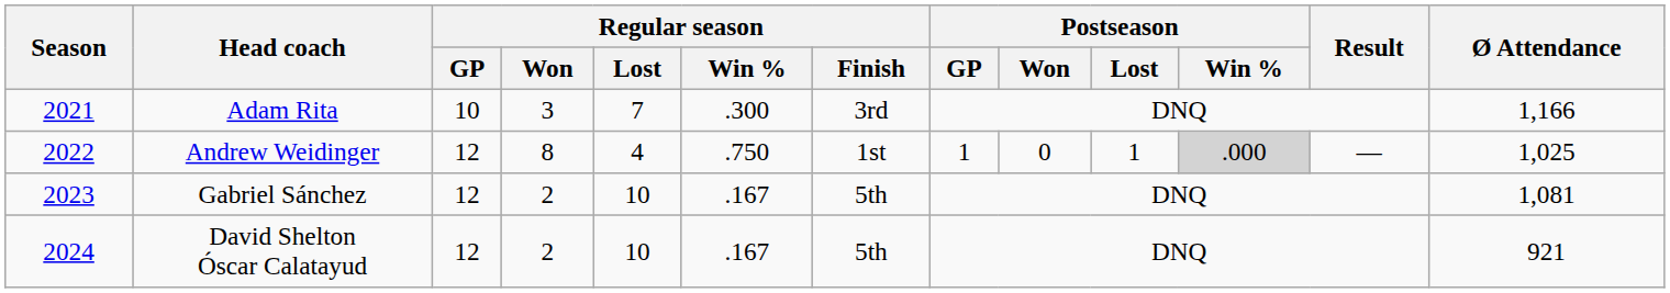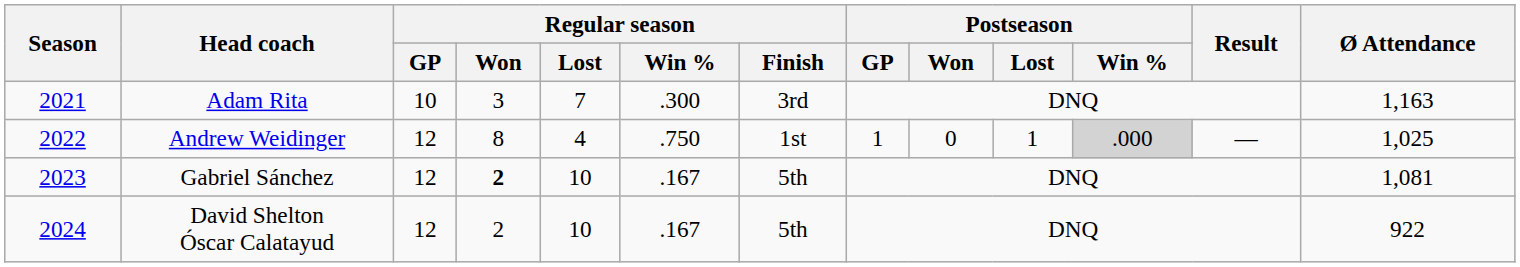 <table class="wikitable" style="font-size: 95%; text-align:center; width:65em">
 <tr>
 <th rowspan="2">Season</th>
 <th rowspan="2">Head coach</th>
 <th colspan="5">Regular season</th>
 <th colspan="4">Postseason</th>
 <th rowspan="2">Result</th>
 <th rowspan="2">Ø Attendance</th>
 </tr>
 <tr>
 <th>GP</th>
 <th>Won</th>
 <th>Lost</th>
 <th>Win %</th>
 <th>Finish</th>
 <th>GP</th>
 <th>Won</th>
 <th>Lost</th>
 <th>Win %</th>
 </tr>
 <tr>
 <td><a href='#'>2021</a></td>
 <td><a href='#'>Adam Rita</a></td>
 <td>10</td>
 <td>3</td>
 <td>7</td>
 <td>.300</td>
 <td>3rd </td>
 <td colspan="5">DNQ</td>
-<td>1,166</td>
+<td>1,163</td>
 </tr>
 <tr>
 <td><a href='#'>2022</a></td>
 <td><a href='#'>Andrew Weidinger</a></td>
 <td>12</td>
 <td>8</td>
 <td>4</td>
 <td>.750</td>
 <td>1st </td>
 <td>1</td>
 <td>0</td>
 <td>1</td>
 <td style="background: lightgrey;">.000</td>
 <td>—</td>
 <td>1,025</td>
 </tr>
 <tr>
 <td><a href='#'>2023</a></td>
 <td>Gabriel Sánchez</td>
 <td>12</td>
-<td>2</td>
+<td><strong>2</strong></td>
 <td>10</td>
 <td>.167</td>
 <td>5th </td>
 <td colspan="5">DNQ</td>
 <td>1,081</td>
 </tr>
 <tr>
 <td><a href='#'>2024</a></td>
 <td>David Shelton<br>Óscar Calatayud</td>
 <td>12</td>
 <td>2</td>
 <td>10</td>
 <td>.167</td>
 <td>5th </td>
 <td colspan="5">DNQ</td>
-<td>921</td>
+<td>922</td>
 </tr>
 </table>
